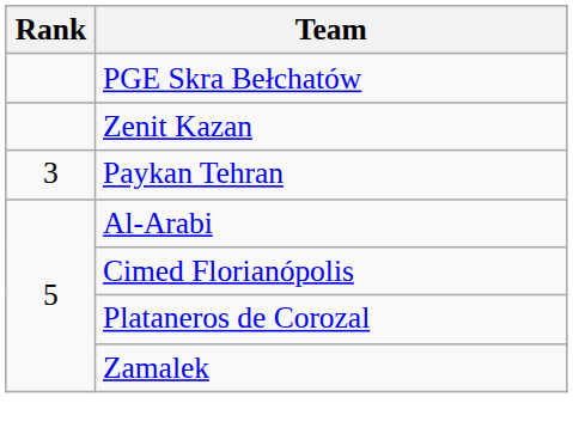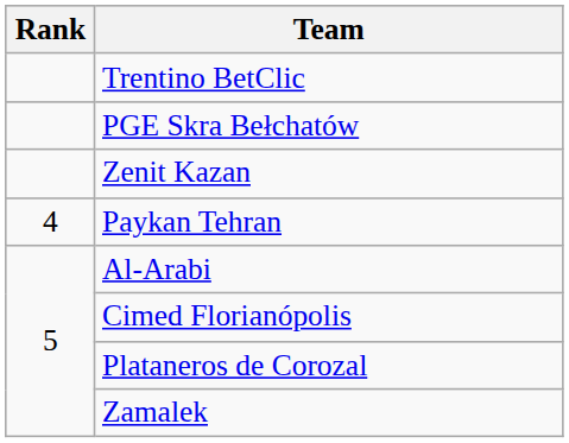 <table class="wikitable" style="text-align:center;">
 <tr>
 <th width=40>Rank</th>
 <th width=240>Team</th>
+</tr>
+<tr>
+<td></td>
+<td style="text-align:left;"> <a href='#'>Trentino BetClic</a></td>
 </tr>
 <tr>
 <td></td>
 <td style="text-align:left;"> <a href='#'>PGE Skra Bełchatów</a></td>
 </tr>
 <tr>
 <td></td>
 <td style="text-align:left;"> <a href='#'>Zenit Kazan</a></td>
 </tr>
 <tr>
-<td>3</td>
+<td>4</td>
 <td style="text-align:left;"> <a href='#'>Paykan Tehran</a></td>
 </tr>
 <tr>
 <td rowspan=4>5</td>
 <td style="text-align:left;"> <a href='#'>Al-Arabi</a></td>
 </tr>
 <tr>
 <td style="text-align:left;"> <a href='#'>Cimed Florianópolis</a></td>
 </tr>
 <tr>
 <td style="text-align:left;"> <a href='#'>Plataneros de Corozal</a></td>
 </tr>
 <tr>
 <td style="text-align:left;"> <a href='#'>Zamalek</a></td>
 </tr>
 </table>
